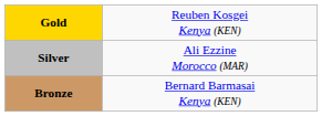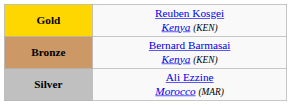 <table class="wikitable" style=" text-align:center; font-size:110%;" width="35%">
 <tr>
 <td bgcolor="gold"><strong>Gold</strong></td>
 <td> <a href='#'>Reuben Kosgei</a><br><em><a href='#'>Kenya</a> <small>(KEN)</small></em></td>
 </tr>
 <tr>
+<td bgcolor="CC9966"><strong>Bronze</strong></td>
+<td> <a href='#'>Bernard Barmasai</a><br><em><a href='#'>Kenya</a> <small>(KEN)</small></em></td>
+</tr>
+<tr>
 <td bgcolor="silver"><strong>Silver</strong></td>
 <td> <a href='#'>Ali Ezzine</a><br><em><a href='#'>Morocco</a> <small>(MAR)</small></em></td>
 </tr>
-<tr>
-<td bgcolor="CC9966"><strong>Bronze</strong></td>
-<td> <a href='#'>Bernard Barmasai</a><br><em><a href='#'>Kenya</a> <small>(KEN)</small></em></td>
-</tr>
 </table>
